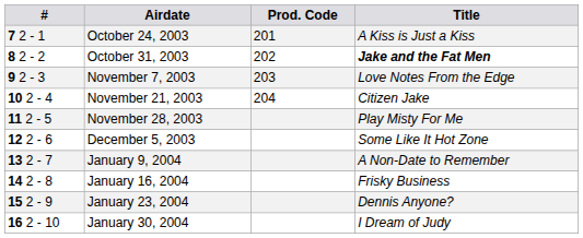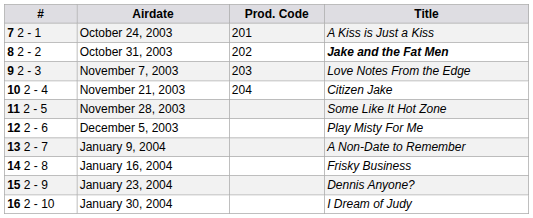 <table class="wikitable" width=700px>
 <tr>
 <th style="background-color: #DEDDE2">#</th>
 <th style="background-color: #DEDDE2">Airdate</th>
 <th style="background-color: #DEDDE2">Prod. Code</th>
 <th style="background-color: #DEDDE2">Title</th>
 </tr>
 <tr style="background-color: #F2F2F2;" |>
 <td><strong>7</strong> 2 - 1</td>
 <td>October 24, 2003</td>
 <td>201</td>
 <td><em>A Kiss is Just a Kiss</em></td>
 </tr>
 <tr style="background-color: #FFFFFF;" |>
 <td><strong>8</strong> 2 - 2</td>
 <td>October 31, 2003</td>
 <td>202</td>
 <td><strong><em>Jake and the Fat Men</em></strong></td>
 </tr>
 <tr style="background-color: #F2F2F2;" |>
 <td><strong>9</strong> 2 - 3</td>
 <td>November 7, 2003</td>
 <td>203</td>
 <td><em>Love Notes From the Edge</em></td>
 </tr>
 <tr style="background-color: #FFFFFF;" |>
 <td><strong>10</strong> 2 - 4</td>
 <td>November 21, 2003</td>
 <td>204</td>
 <td><em>Citizen Jake</em></td>
 </tr>
 <tr style="background-color: #F2F2F2;" |>
 <td><strong>11</strong> 2 - 5</td>
 <td>November 28, 2003</td>
 <td></td>
-<td><em>Play Misty For Me</em></td>
+<td><em>Some Like It Hot Zone</em></td>
 </tr>
 <tr style="background-color: #FFFFFF;" |>
 <td><strong>12</strong> 2 - 6</td>
 <td>December 5, 2003</td>
 <td></td>
-<td><em>Some Like It Hot Zone</em></td>
+<td><em>Play Misty For Me</em></td>
 </tr>
 <tr style="background-color: #F2F2F2;" |>
 <td><strong>13</strong> 2 - 7</td>
 <td>January 9, 2004</td>
 <td></td>
 <td><em>A Non-Date to Remember</em></td>
 </tr>
 <tr style="background-color: #FFFFFF;" |>
 <td><strong>14</strong> 2 - 8</td>
 <td>January 16, 2004</td>
 <td></td>
 <td><em>Frisky Business</em></td>
 </tr>
 <tr style="background-color: #F2F2F2;" |>
 <td><strong>15</strong> 2 - 9</td>
 <td>January 23, 2004</td>
 <td></td>
 <td><em>Dennis Anyone?</em></td>
 </tr>
 <tr style="background-color: #FFFFFF;" |>
 <td><strong>16</strong> 2 - 10</td>
 <td>January 30, 2004</td>
 <td></td>
 <td><em>I Dream of Judy</em></td>
 </tr>
 </table>
